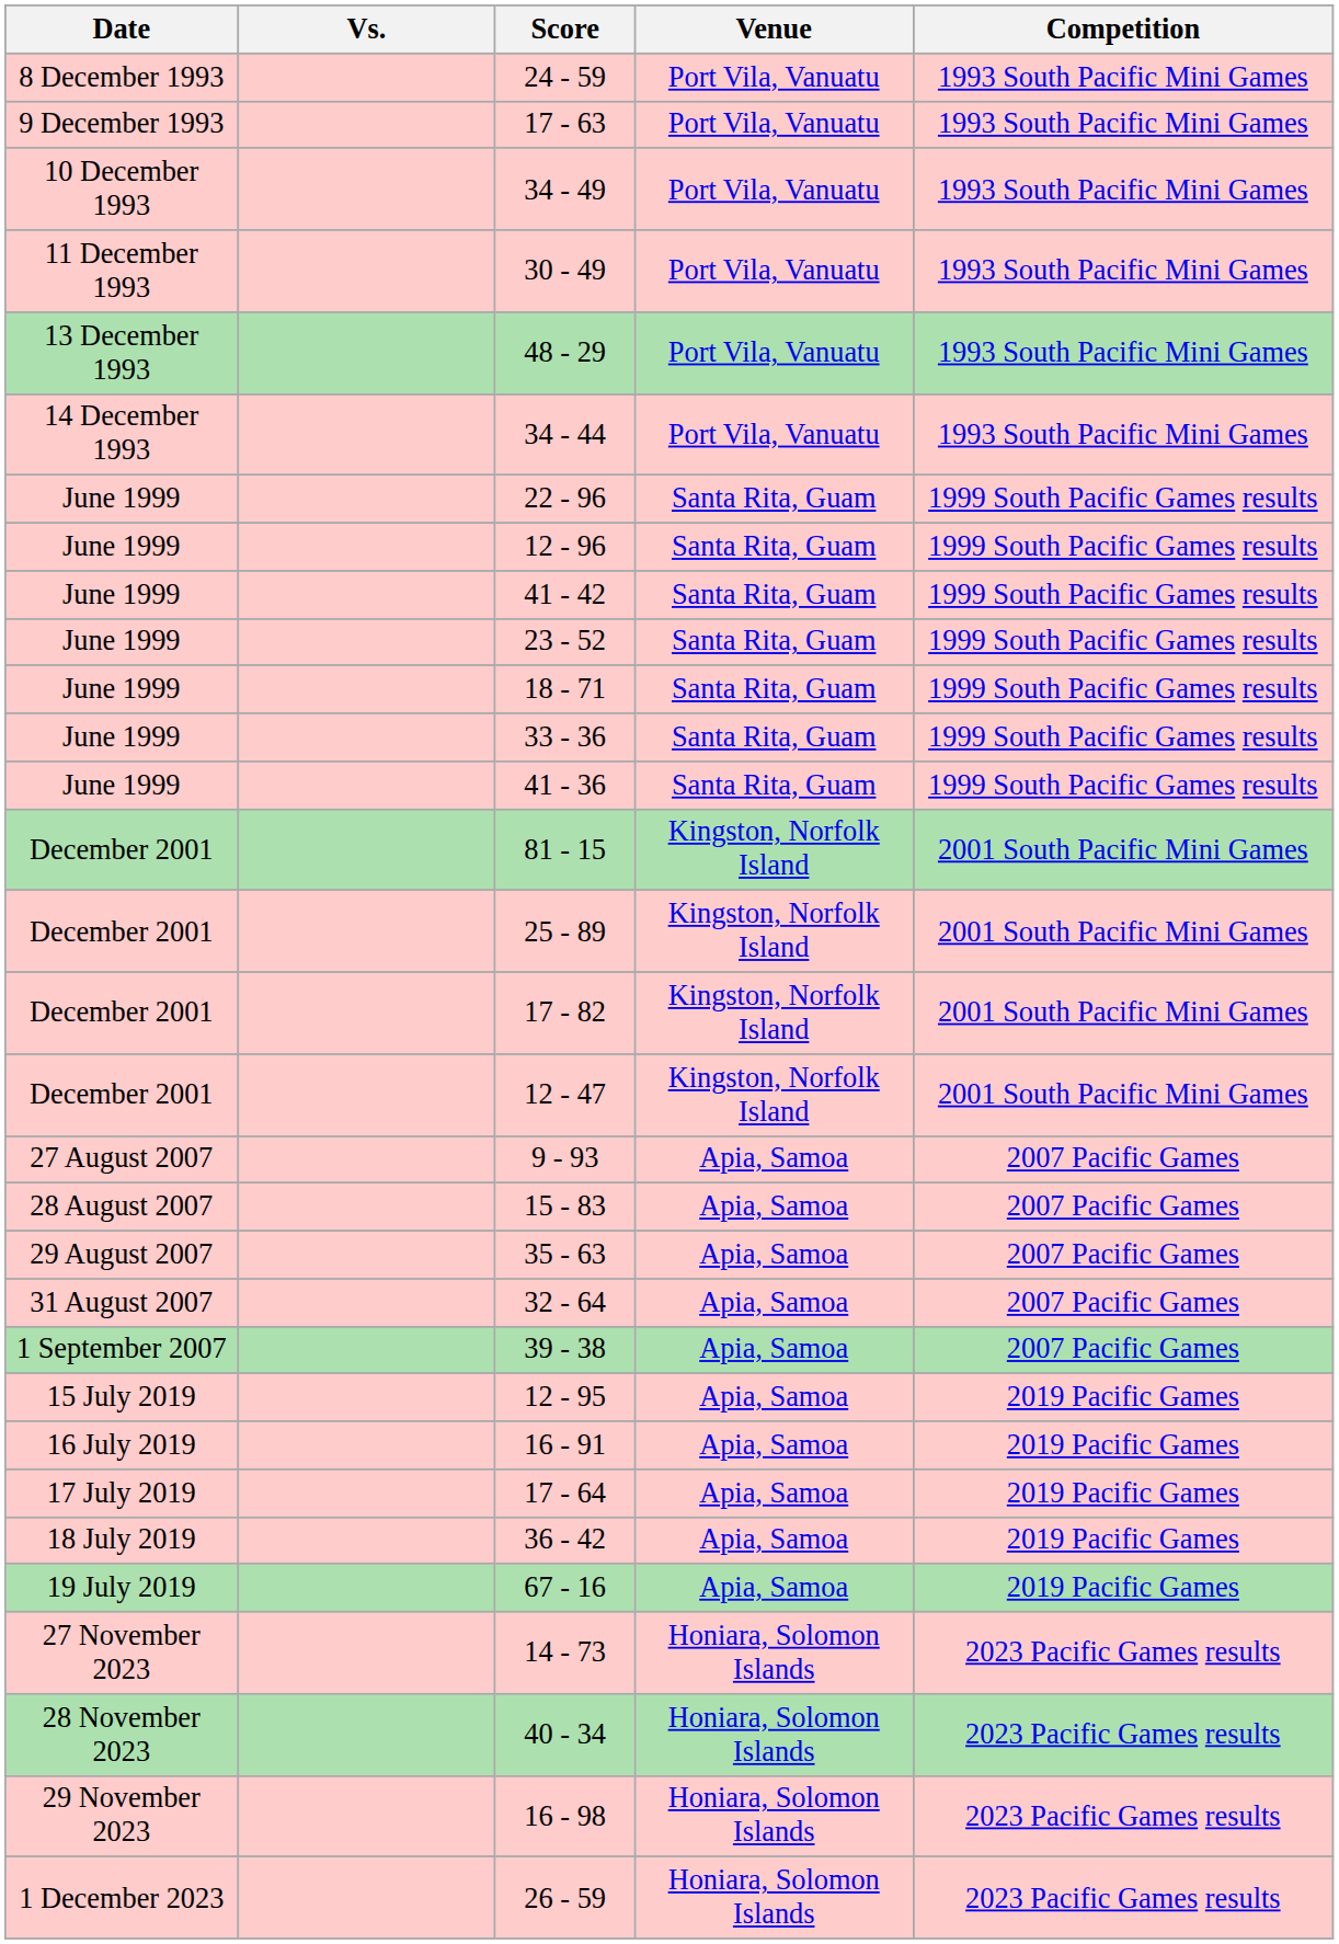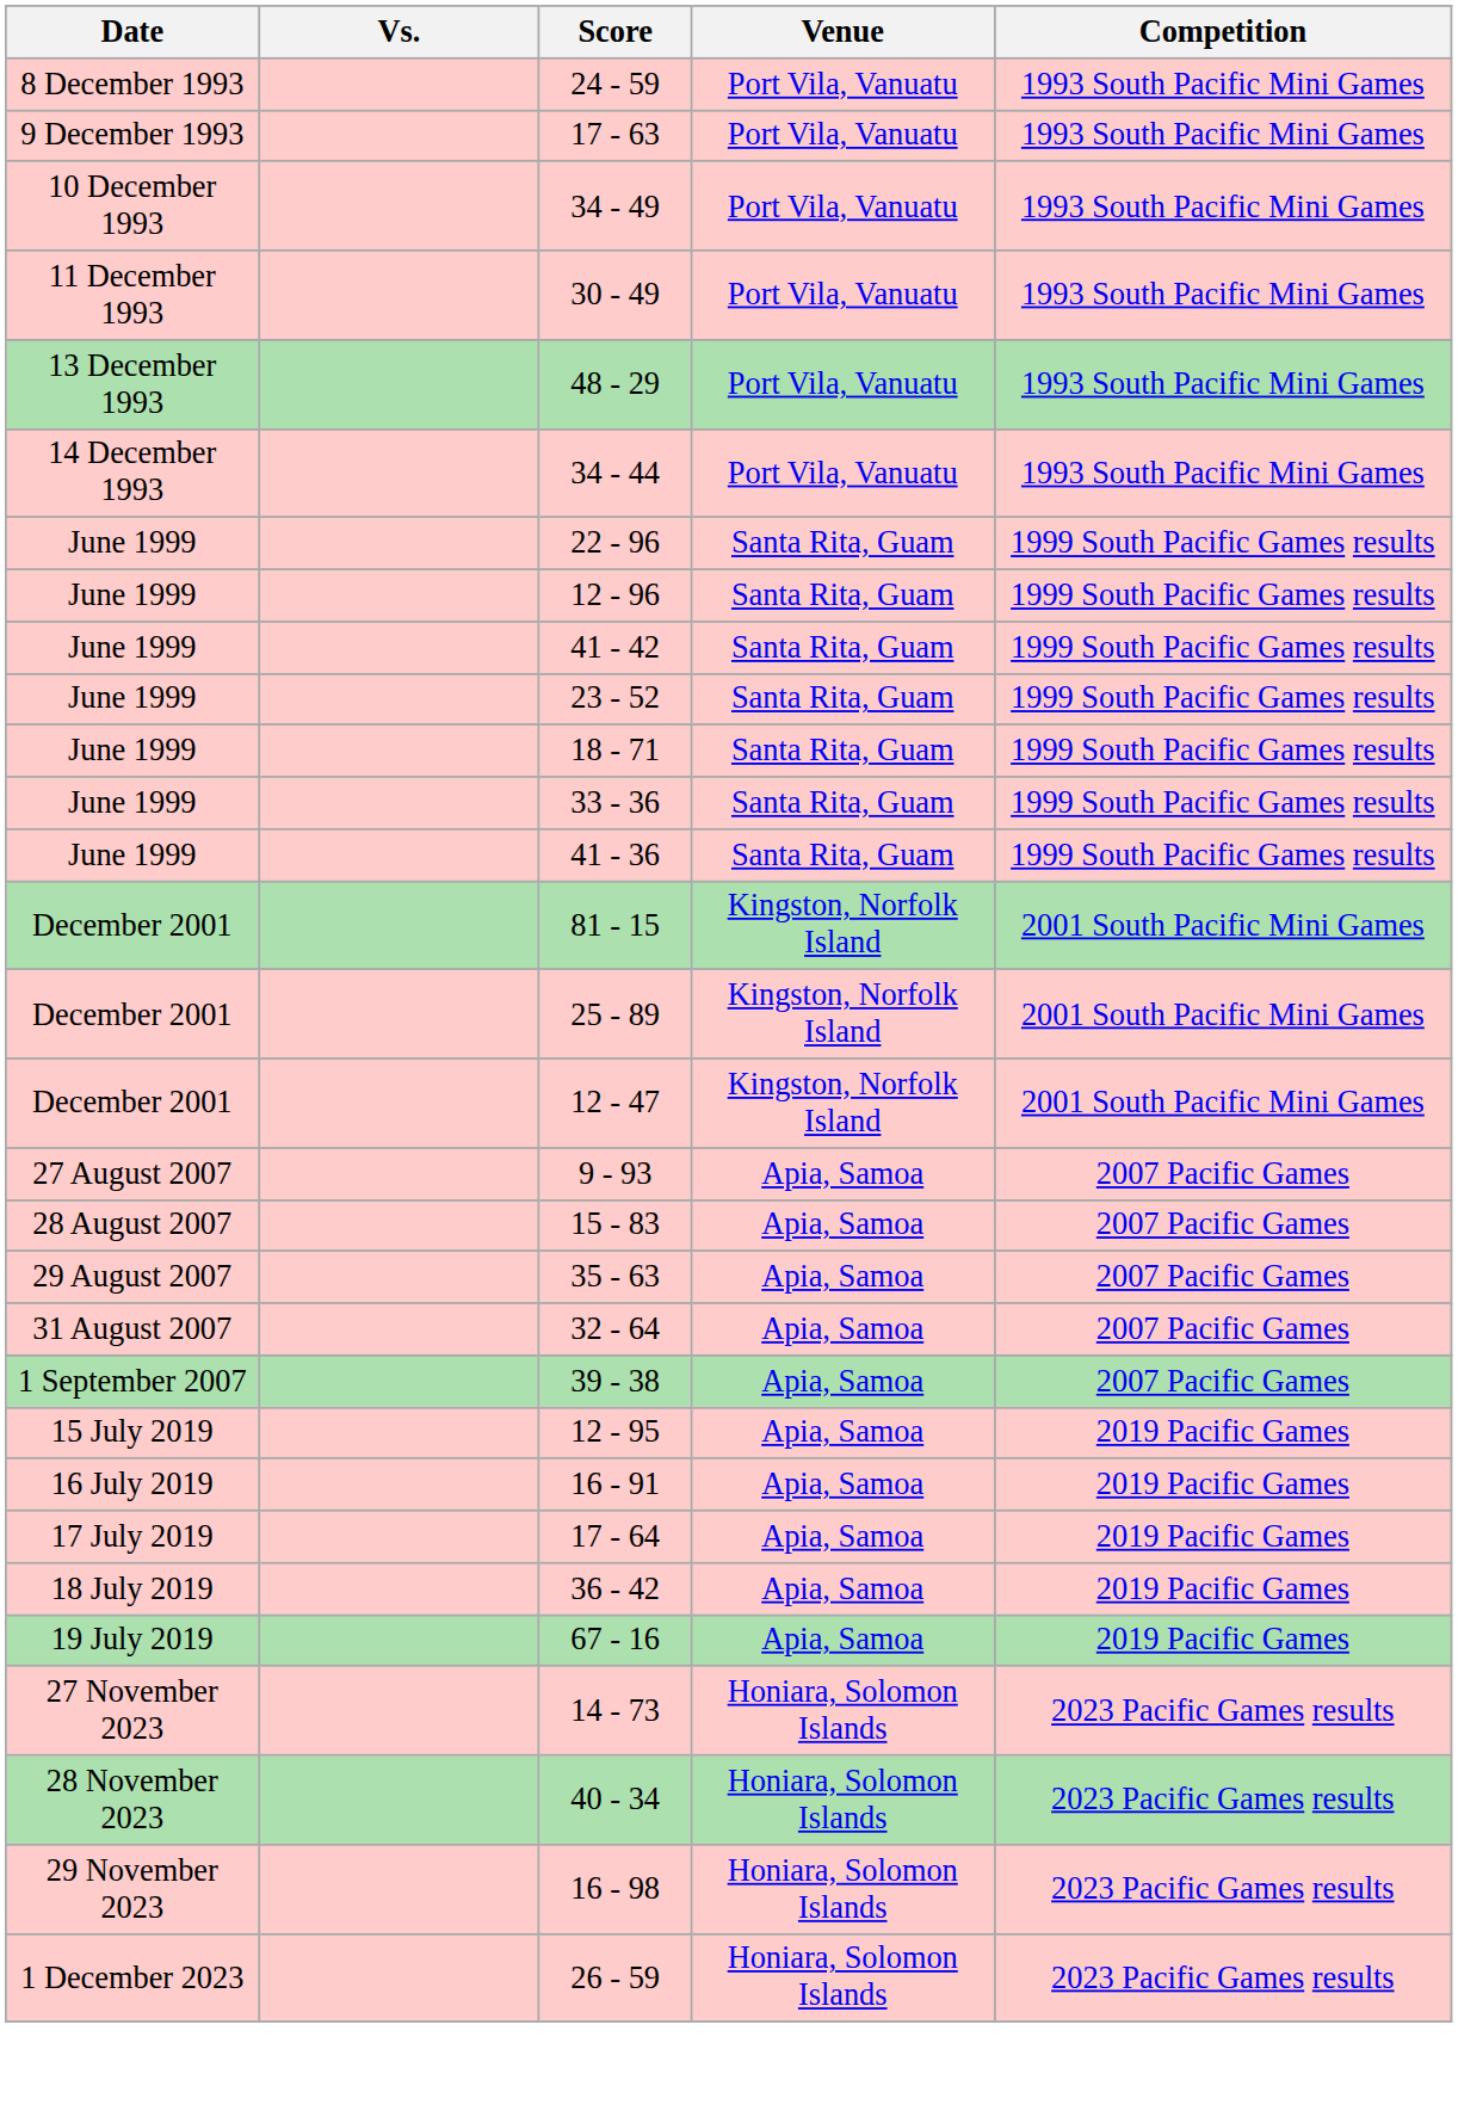 <table class="wikitable" style="font-size:90%; width: 75%; text-align: center;">
 <tr>
 <th width=5%>Date</th>
 <th width=8%>Vs.</th>
 <th width=3%>Score</th>
 <th width=8%>Venue</th>
 <th width=13%>Competition</th>
 </tr>
 <tr style="background: #FFCCCC">
 <td>8 December 1993</td>
 <td></td>
 <td>24 - 59</td>
 <td><a href='#'>Port Vila, Vanuatu</a></td>
 <td><a href='#'>1993 South Pacific Mini Games</a> </td>
 </tr>
 <tr style="background: #FFCCCC">
 <td>9 December 1993</td>
 <td></td>
 <td>17 - 63</td>
 <td><a href='#'>Port Vila, Vanuatu</a></td>
 <td><a href='#'>1993 South Pacific Mini Games</a> </td>
 </tr>
 <tr style="background: #FFCCCC">
 <td>10 December 1993</td>
 <td></td>
 <td>34 - 49</td>
 <td><a href='#'>Port Vila, Vanuatu</a></td>
 <td><a href='#'>1993 South Pacific Mini Games</a> </td>
 </tr>
 <tr style="background: #FFCCCC">
 <td>11 December 1993</td>
 <td></td>
 <td>30 - 49</td>
 <td><a href='#'>Port Vila, Vanuatu</a></td>
 <td><a href='#'>1993 South Pacific Mini Games</a> </td>
 </tr>
 <tr style="background: #ACE1AF">
 <td>13 December 1993</td>
 <td></td>
 <td>48 - 29</td>
 <td><a href='#'>Port Vila, Vanuatu</a></td>
 <td><a href='#'>1993 South Pacific Mini Games</a> </td>
 </tr>
 <tr style="background: #FFCCCC">
 <td>14 December 1993</td>
 <td></td>
 <td>34 - 44</td>
 <td><a href='#'>Port Vila, Vanuatu</a></td>
 <td><a href='#'>1993 South Pacific Mini Games</a> </td>
 </tr>
 <tr style="background: #FFCCCC">
 <td>June 1999</td>
 <td></td>
 <td>22 - 96</td>
 <td><a href='#'>Santa Rita, Guam</a></td>
 <td><a href='#'>1999 South Pacific Games</a> <a href='#'>results</a></td>
 </tr>
 <tr style="background: #FFCCCC">
 <td>June 1999</td>
 <td></td>
 <td>12 - 96</td>
 <td><a href='#'>Santa Rita, Guam</a></td>
 <td><a href='#'>1999 South Pacific Games</a> <a href='#'>results</a></td>
 </tr>
 <tr style="background: #FFCCCC">
 <td>June 1999</td>
 <td></td>
 <td>41 - 42</td>
 <td><a href='#'>Santa Rita, Guam</a></td>
 <td><a href='#'>1999 South Pacific Games</a> <a href='#'>results</a></td>
 </tr>
 <tr style="background: #FFCCCC">
 <td>June 1999</td>
 <td></td>
 <td>23 - 52</td>
 <td><a href='#'>Santa Rita, Guam</a></td>
 <td><a href='#'>1999 South Pacific Games</a> <a href='#'>results</a></td>
 </tr>
 <tr style="background: #FFCCCC">
 <td>June 1999</td>
 <td></td>
 <td>18 - 71</td>
 <td><a href='#'>Santa Rita, Guam</a></td>
 <td><a href='#'>1999 South Pacific Games</a> <a href='#'>results</a></td>
 </tr>
 <tr style="background: #FFCCCC">
 <td>June 1999</td>
 <td></td>
 <td>33 - 36</td>
 <td><a href='#'>Santa Rita, Guam</a></td>
 <td><a href='#'>1999 South Pacific Games</a> <a href='#'>results</a></td>
 </tr>
 <tr style="background: #FFCCCC">
 <td>June 1999</td>
 <td></td>
 <td>41 - 36</td>
 <td><a href='#'>Santa Rita, Guam</a></td>
 <td><a href='#'>1999 South Pacific Games</a> <a href='#'>results</a></td>
 </tr>
 <tr style="background: #ACE1AF">
 <td>December 2001</td>
 <td></td>
 <td>81 - 15</td>
 <td><a href='#'>Kingston, Norfolk Island</a></td>
 <td><a href='#'>2001 South Pacific Mini Games</a> </td>
 </tr>
 <tr style="background: #FFCCCC">
 <td>December 2001</td>
 <td></td>
 <td>25 - 89</td>
 <td><a href='#'>Kingston, Norfolk Island</a></td>
 <td><a href='#'>2001 South Pacific Mini Games</a> </td>
 </tr>
 <tr style="background: #FFCCCC">
 <td>December 2001</td>
 <td></td>
-<td>17 - 82</td>
-<td><a href='#'>Kingston, Norfolk Island</a></td>
-<td><a href='#'>2001 South Pacific Mini Games</a> </td>
-</tr>
-<tr style="background: #FFCCCC">
-<td>December 2001</td>
-<td></td>
 <td>12 - 47</td>
 <td><a href='#'>Kingston, Norfolk Island</a></td>
 <td><a href='#'>2001 South Pacific Mini Games</a> </td>
 </tr>
 <tr style="background: #FFCCCC">
 <td>27 August 2007</td>
 <td></td>
 <td>9 - 93</td>
 <td><a href='#'>Apia, Samoa</a></td>
 <td><a href='#'>2007 Pacific Games</a> </td>
 </tr>
 <tr style="background: #FFCCCC">
 <td>28 August 2007</td>
 <td></td>
 <td>15 - 83</td>
 <td><a href='#'>Apia, Samoa</a></td>
 <td><a href='#'>2007 Pacific Games</a> </td>
 </tr>
 <tr style="background: #FFCCCC">
 <td>29 August 2007</td>
 <td></td>
 <td>35 - 63</td>
 <td><a href='#'>Apia, Samoa</a></td>
 <td><a href='#'>2007 Pacific Games</a> </td>
 </tr>
 <tr style="background: #FFCCCC">
 <td>31 August 2007</td>
 <td></td>
 <td>32 - 64</td>
 <td><a href='#'>Apia, Samoa</a></td>
 <td><a href='#'>2007 Pacific Games</a> </td>
 </tr>
 <tr style="background: #ACE1AF">
 <td>1 September 2007</td>
 <td></td>
 <td>39 - 38</td>
 <td><a href='#'>Apia, Samoa</a></td>
 <td><a href='#'>2007 Pacific Games</a> </td>
 </tr>
 <tr style="background: #FFCCCC">
 <td>15 July 2019</td>
 <td></td>
 <td>12 - 95</td>
 <td><a href='#'>Apia, Samoa</a></td>
 <td><a href='#'>2019 Pacific Games</a></td>
 </tr>
 <tr style="background: #FFCCCC">
 <td>16 July 2019</td>
 <td></td>
 <td>16 - 91</td>
 <td><a href='#'>Apia, Samoa</a></td>
 <td><a href='#'>2019 Pacific Games</a> </td>
 </tr>
 <tr style="background: #FFCCCC">
 <td>17 July 2019</td>
 <td></td>
 <td>17 - 64</td>
 <td><a href='#'>Apia, Samoa</a></td>
 <td><a href='#'>2019 Pacific Games</a> </td>
 </tr>
 <tr style="background: #FFCCCC">
 <td>18 July 2019</td>
 <td></td>
 <td>36 - 42</td>
 <td><a href='#'>Apia, Samoa</a></td>
 <td><a href='#'>2019 Pacific Games</a></td>
 </tr>
 <tr style="background: #ACE1AF">
 <td>19 July 2019</td>
 <td></td>
 <td>67 - 16</td>
 <td><a href='#'>Apia, Samoa</a></td>
 <td><a href='#'>2019 Pacific Games</a></td>
 </tr>
 <tr style="background: #FFCCCC">
 <td>27 November 2023</td>
 <td></td>
 <td>14 - 73</td>
 <td><a href='#'>Honiara, Solomon Islands</a></td>
 <td><a href='#'>2023 Pacific Games</a> <a href='#'>results</a></td>
 </tr>
 <tr style="background: #ACE1AF">
 <td>28 November 2023</td>
 <td></td>
 <td>40 - 34</td>
 <td><a href='#'>Honiara, Solomon Islands</a></td>
 <td><a href='#'>2023 Pacific Games</a> <a href='#'>results</a></td>
 </tr>
 <tr style="background: #FFCCCC">
 <td>29 November 2023</td>
 <td></td>
 <td>16 - 98</td>
 <td><a href='#'>Honiara, Solomon Islands</a></td>
 <td><a href='#'>2023 Pacific Games</a> <a href='#'>results</a></td>
 </tr>
 <tr style="background: #FFCCCC">
 <td>1 December 2023</td>
 <td></td>
 <td>26 - 59</td>
 <td><a href='#'>Honiara, Solomon Islands</a></td>
 <td><a href='#'>2023 Pacific Games</a> <a href='#'>results</a></td>
 </tr>
 </table>
